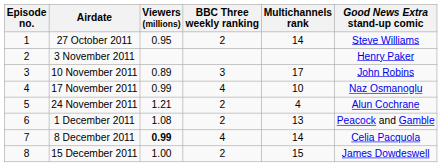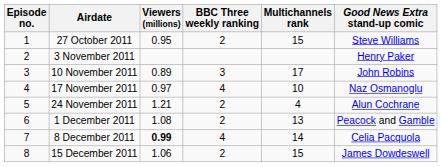 <table class="wikitable" style="text-align:center;">
 <tr>
 <th>Episode<br>no.</th>
 <th>Airdate</th>
 <th>Viewers<br><small>(millions)</small></th>
 <th>BBC Three<br>weekly ranking</th>
 <th>Multichannels<br>rank</th>
 <th><em>Good News Extra</em><br>stand-up comic</th>
 </tr>
 <tr>
 <td>1</td>
 <td>27 October 2011</td>
 <td>0.95</td>
 <td>2</td>
-<td>14</td>
+<td>15</td>
 <td><a href='#'>Steve Williams</a></td>
 </tr>
 <tr>
 <td>2</td>
 <td>3 November 2011</td>
 <td></td>
 <td></td>
 <td></td>
 <td><a href='#'>Henry Paker</a></td>
 </tr>
 <tr>
 <td>3</td>
 <td>10 November 2011</td>
 <td>0.89</td>
 <td>3</td>
 <td>17</td>
 <td><a href='#'>John Robins</a></td>
 </tr>
 <tr>
 <td>4</td>
 <td>17 November 2011</td>
-<td>0.99</td>
+<td>0.97</td>
 <td>4</td>
 <td>10</td>
 <td><a href='#'>Naz Osmanoglu</a></td>
 </tr>
 <tr>
 <td>5</td>
 <td>24 November 2011</td>
 <td>1.21</td>
 <td>2</td>
 <td>4</td>
 <td><a href='#'>Alun Cochrane</a></td>
 </tr>
 <tr>
 <td>6</td>
 <td>1 December 2011</td>
 <td>1.08</td>
 <td>2</td>
 <td>13</td>
 <td><a href='#'>Peacock</a> and <a href='#'>Gamble</a></td>
 </tr>
 <tr>
 <td>7</td>
 <td>8 December 2011</td>
 <td><strong>0.99</strong></td>
 <td>4</td>
 <td>14</td>
 <td><a href='#'>Celia Pacquola</a></td>
 </tr>
 <tr>
 <td>8</td>
 <td>15 December 2011</td>
-<td>1.00</td>
+<td>1.06</td>
 <td>2</td>
 <td>15</td>
 <td><a href='#'>James Dowdeswell</a></td>
 </tr>
 </table>
